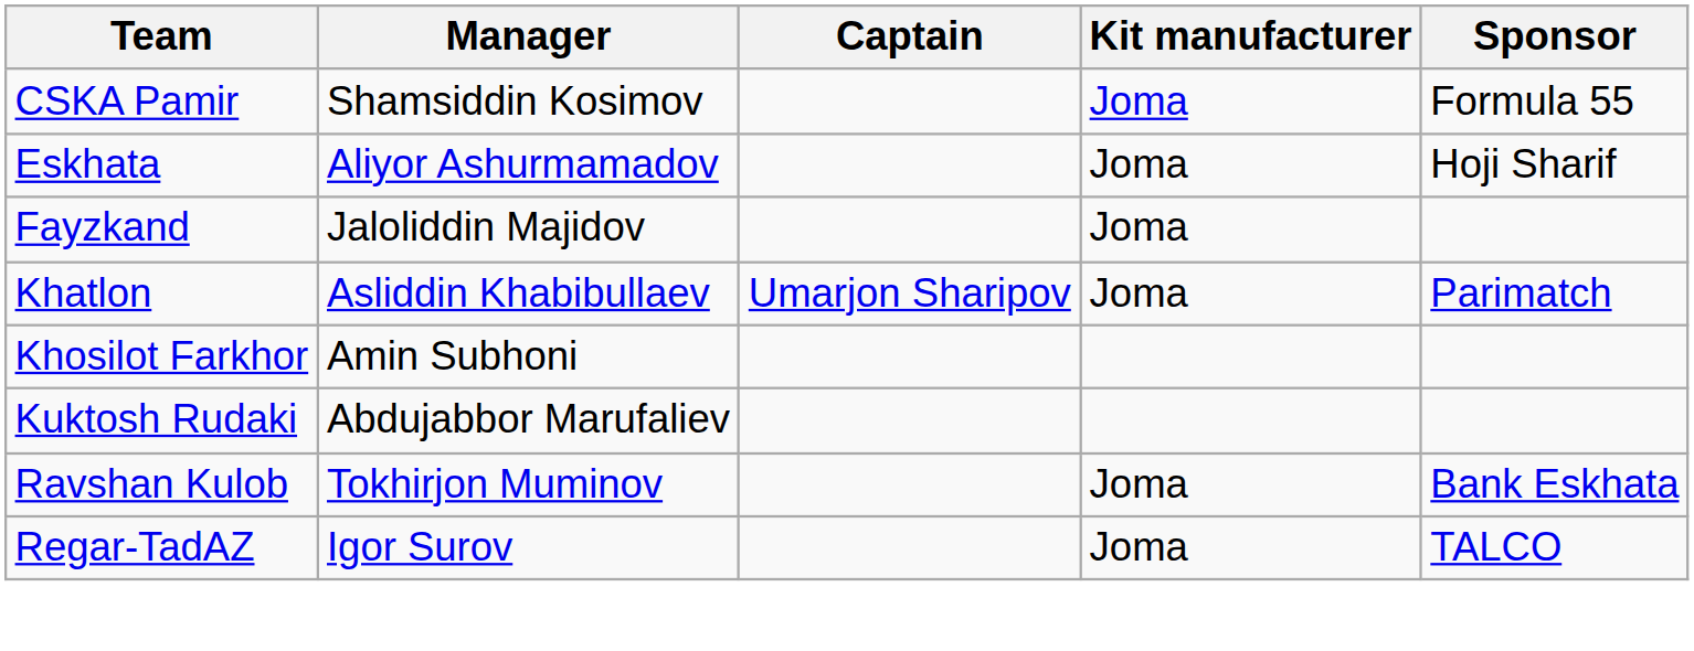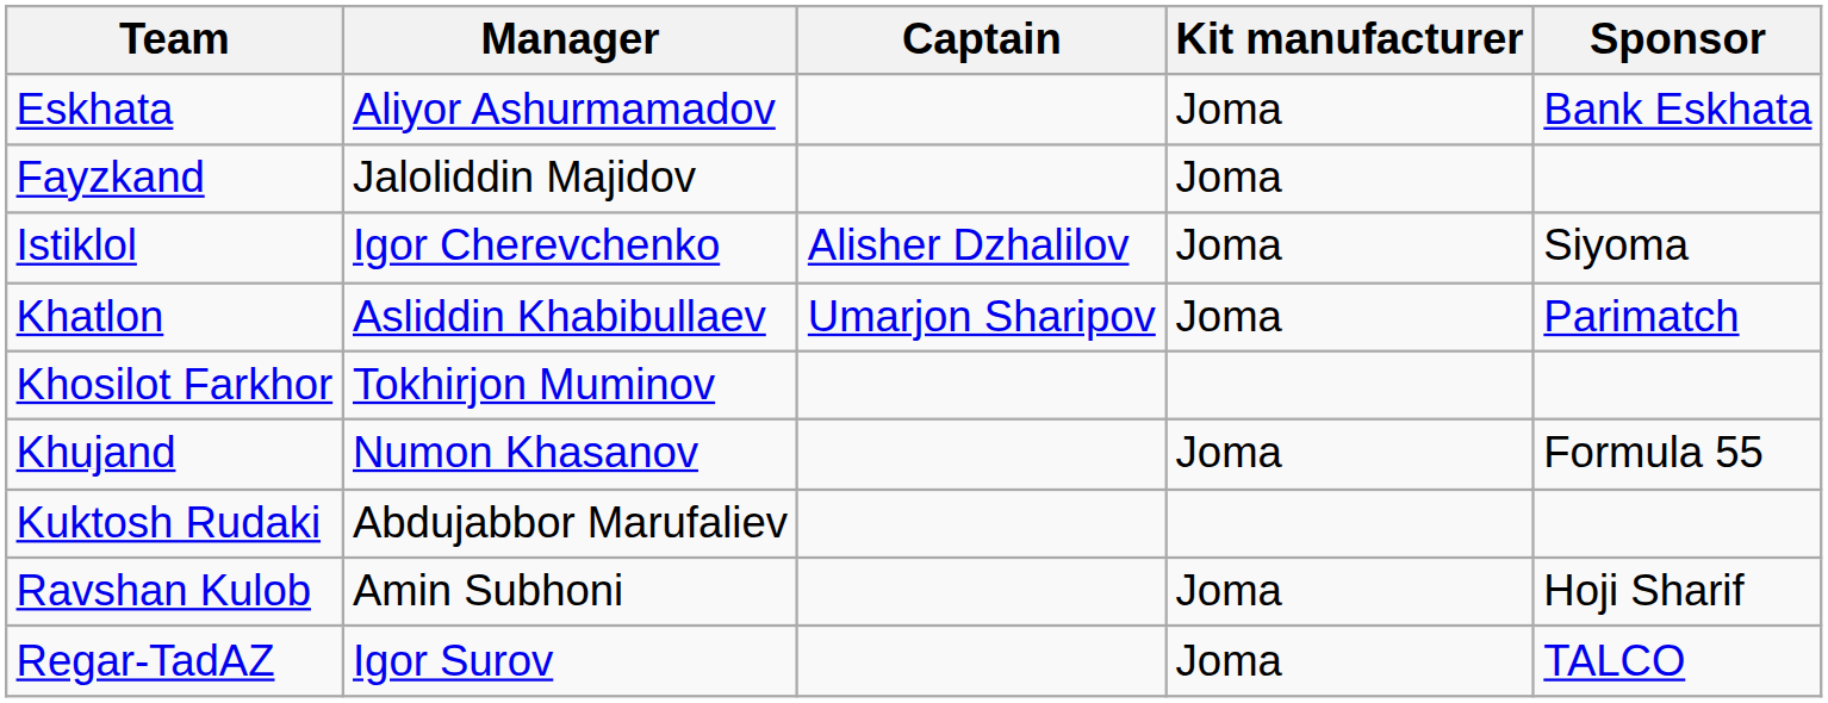 <table class="wikitable sortable" style="text-align: left;">
 <tr>
 <th>Team</th>
 <th>Manager</th>
 <th>Captain</th>
 <th>Kit manufacturer</th>
 <th>Sponsor</th>
 </tr>
 <tr>
-<td><a href='#'>CSKA Pamir</a></td>
-<td> Shamsiddin Kosimov</td>
-<td></td>
-<td><a href='#'>Joma</a></td>
-<td>Formula 55</td>
-</tr>
-<tr>
 <td><a href='#'>Eskhata</a></td>
 <td> <a href='#'>Aliyor Ashurmamadov</a></td>
 <td></td>
 <td>Joma</td>
-<td>Hoji Sharif</td>
+<td><a href='#'>Bank Eskhata</a></td>
 </tr>
 <tr>
 <td><a href='#'>Fayzkand</a></td>
 <td> Jaloliddin Majidov</td>
 <td></td>
 <td>Joma</td>
 <td></td>
+</tr>
+<tr>
+<td><a href='#'>Istiklol</a></td>
+<td> <a href='#'>Igor Cherevchenko</a></td>
+<td> <a href='#'>Alisher Dzhalilov</a></td>
+<td>Joma</td>
+<td>Siyoma</td>
 </tr>
 <tr>
 <td><a href='#'>Khatlon</a></td>
 <td> <a href='#'>Asliddin Khabibullaev</a></td>
 <td> <a href='#'>Umarjon Sharipov</a></td>
 <td>Joma</td>
 <td><a href='#'>Parimatch</a></td>
 </tr>
 <tr>
 <td><a href='#'>Khosilot Farkhor</a></td>
-<td> Amin Subhoni</td>
+<td> <a href='#'>Tokhirjon Muminov</a></td>
 <td></td>
 <td></td>
 <td></td>
+</tr>
+<tr>
+<td><a href='#'>Khujand</a></td>
+<td> <a href='#'>Numon Khasanov</a></td>
+<td></td>
+<td>Joma</td>
+<td>Formula 55</td>
 </tr>
 <tr>
 <td><a href='#'>Kuktosh Rudaki</a></td>
 <td> Abdujabbor Marufaliev</td>
 <td></td>
 <td></td>
 <td></td>
 </tr>
 <tr>
 <td><a href='#'>Ravshan Kulob</a></td>
-<td> <a href='#'>Tokhirjon Muminov</a></td>
+<td> Amin Subhoni</td>
 <td></td>
 <td>Joma</td>
-<td><a href='#'>Bank Eskhata</a></td>
+<td>Hoji Sharif</td>
 </tr>
 <tr>
 <td><a href='#'>Regar-TadAZ</a></td>
 <td> <a href='#'>Igor Surov</a></td>
 <td></td>
 <td>Joma</td>
 <td><a href='#'>TALCO</a></td>
 </tr>
 </table>
